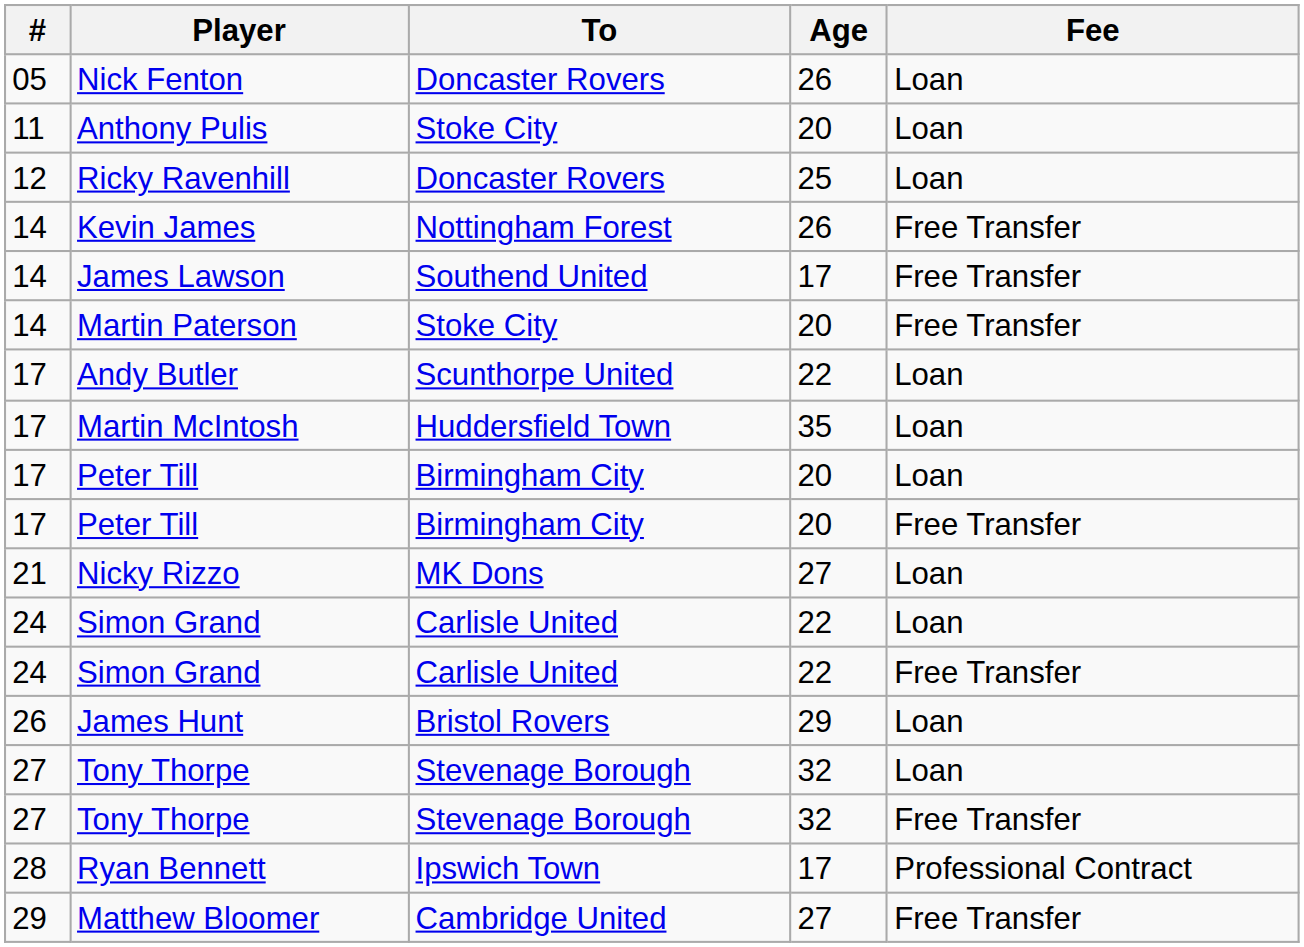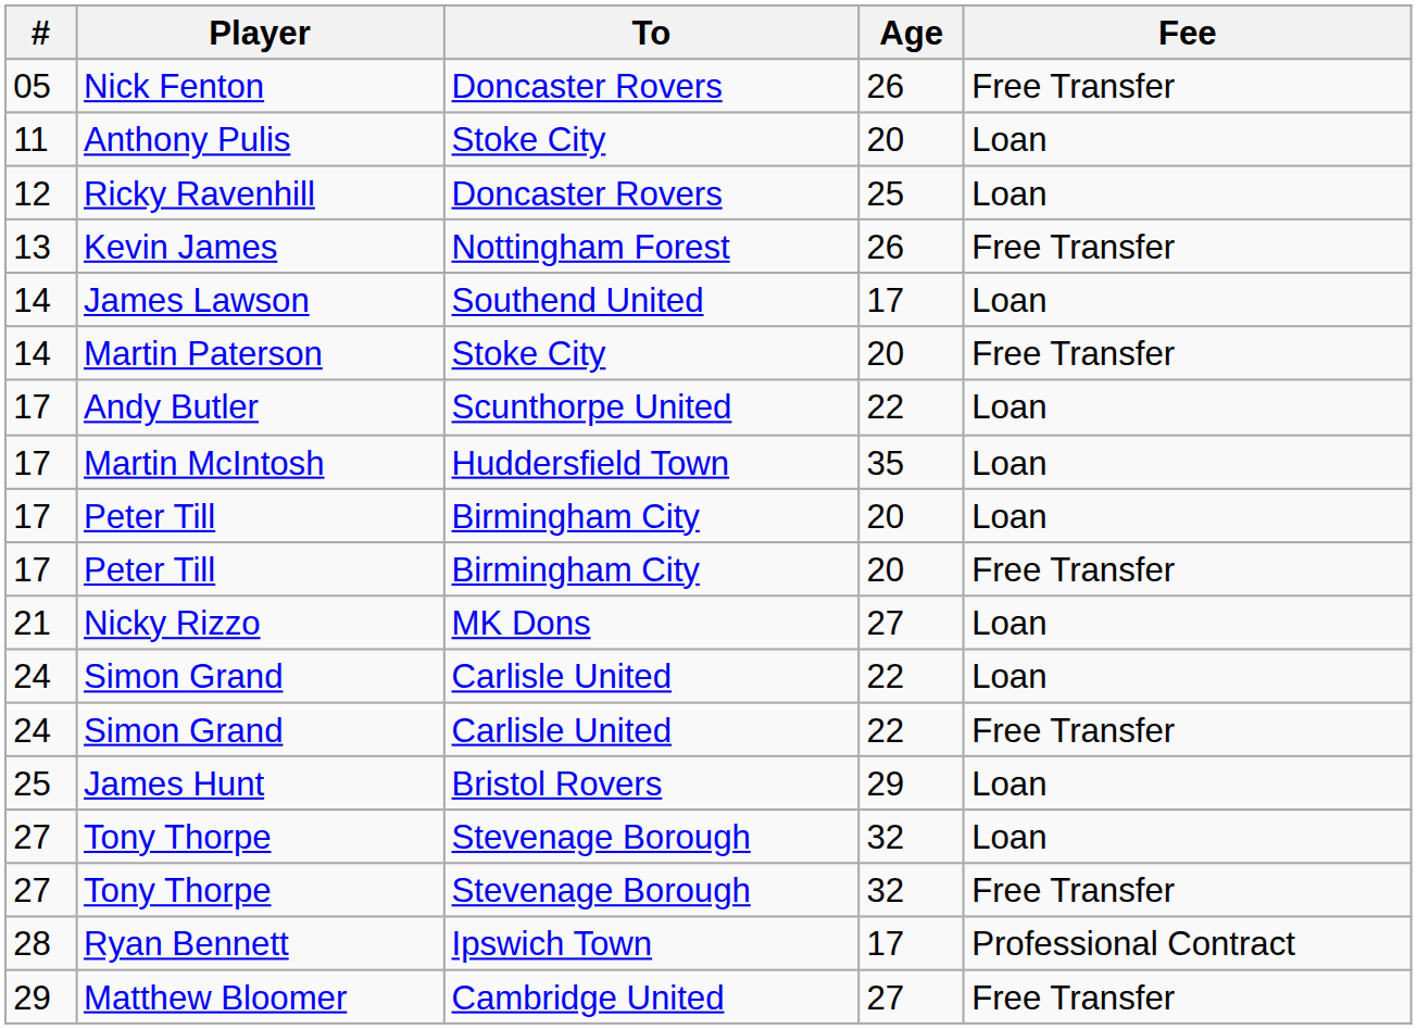 <table class="wikitable" style="text-align:center; font-size:95%;width:50%; text-align:left">
 <tr>
 <th>#</th>
 <th>Player</th>
 <th>To</th>
 <th>Age</th>
 <th>Fee</th>
 </tr>
 <tr --->
 <td>05</td>
 <td> <a href='#'>Nick Fenton</a></td>
 <td><a href='#'>Doncaster Rovers</a></td>
 <td>26</td>
-<td>Loan</td>
+<td>Free Transfer</td>
 </tr>
 <tr --->
 <td>11</td>
 <td> <a href='#'>Anthony Pulis</a></td>
 <td><a href='#'>Stoke City</a></td>
 <td>20</td>
 <td>Loan</td>
 </tr>
 <tr --->
 <td>12</td>
 <td> <a href='#'>Ricky Ravenhill</a></td>
 <td><a href='#'>Doncaster Rovers</a></td>
 <td>25</td>
 <td>Loan</td>
 </tr>
 <tr --->
-<td>14</td>
+<td>13</td>
 <td> <a href='#'>Kevin James</a></td>
 <td><a href='#'>Nottingham Forest</a></td>
 <td>26</td>
 <td>Free Transfer</td>
 </tr>
 <tr --->
 <td>14</td>
 <td> <a href='#'>James Lawson</a></td>
 <td><a href='#'>Southend United</a></td>
 <td>17</td>
-<td>Free Transfer</td>
+<td>Loan</td>
 </tr>
 <tr --->
 <td>14</td>
 <td> <a href='#'>Martin Paterson</a></td>
 <td><a href='#'>Stoke City</a></td>
 <td>20</td>
 <td>Free Transfer</td>
 </tr>
 <tr --->
 <td>17</td>
 <td> <a href='#'>Andy Butler</a></td>
 <td><a href='#'>Scunthorpe United</a></td>
 <td>22</td>
 <td>Loan</td>
 </tr>
 <tr --->
 <td>17</td>
 <td> <a href='#'>Martin McIntosh</a></td>
 <td><a href='#'>Huddersfield Town</a></td>
 <td>35</td>
 <td>Loan</td>
 </tr>
 <tr --->
 <td>17</td>
 <td> <a href='#'>Peter Till</a></td>
 <td><a href='#'>Birmingham City</a></td>
 <td>20</td>
 <td>Loan</td>
 </tr>
 <tr --->
 <td>17</td>
 <td> <a href='#'>Peter Till</a></td>
 <td><a href='#'>Birmingham City</a></td>
 <td>20</td>
 <td>Free Transfer</td>
 </tr>
 <tr --->
 <td>21</td>
 <td> <a href='#'>Nicky Rizzo</a></td>
 <td> <a href='#'>MK Dons</a></td>
 <td>27</td>
 <td>Loan</td>
 </tr>
 <tr --->
 <td>24</td>
 <td> <a href='#'>Simon Grand</a></td>
 <td><a href='#'>Carlisle United</a></td>
 <td>22</td>
 <td>Loan</td>
 </tr>
 <tr --->
 <td>24</td>
 <td> <a href='#'>Simon Grand</a></td>
 <td><a href='#'>Carlisle United</a></td>
 <td>22</td>
 <td>Free Transfer</td>
 </tr>
 <tr --->
-<td>26</td>
+<td>25</td>
 <td> <a href='#'>James Hunt</a></td>
 <td><a href='#'>Bristol Rovers</a></td>
 <td>29</td>
 <td>Loan</td>
 </tr>
 <tr --->
 <td>27</td>
 <td> <a href='#'>Tony Thorpe</a></td>
 <td><a href='#'>Stevenage Borough</a></td>
 <td>32</td>
 <td>Loan</td>
 </tr>
 <tr --->
 <td>27</td>
 <td> <a href='#'>Tony Thorpe</a></td>
 <td><a href='#'>Stevenage Borough</a></td>
 <td>32</td>
 <td>Free Transfer</td>
 </tr>
 <tr --->
 <td>28</td>
 <td> <a href='#'>Ryan Bennett</a></td>
 <td><a href='#'>Ipswich Town</a></td>
 <td>17</td>
 <td>Professional Contract</td>
 </tr>
 <tr --->
 <td>29</td>
 <td> <a href='#'>Matthew Bloomer</a></td>
 <td><a href='#'>Cambridge United</a></td>
 <td>27</td>
 <td>Free Transfer</td>
 </tr>
 </table>
